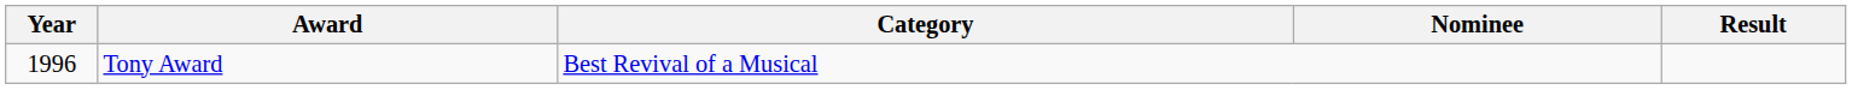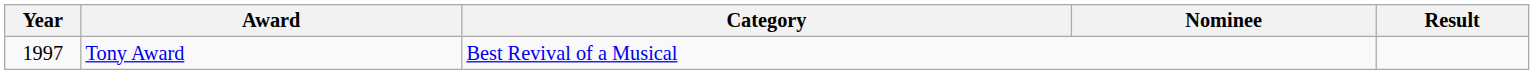 <table class="wikitable" style="width:95%;">
 <tr>
 <th style="width:5%;">Year</th>
 <th style="width:25%;">Award</th>
 <th style="width:40%;">Category</th>
 <th style="width:20%;">Nominee</th>
 <th style="width:10%;">Result</th>
 </tr>
 <tr>
-<td style="text-align:center;">1996</td>
+<td style="text-align:center;">1997</td>
 <td><a href='#'>Tony Award</a></td>
 <td colspan="2"><a href='#'>Best Revival of a Musical</a></td>
 <td></td>
 </tr>
 </table>
